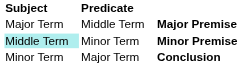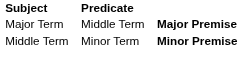 <table>
 <tr>
 <th width=100 style=text-align:left>Subject</th>
 <th width=100 style=text-align:left>Predicate</th>
 <th width=120></th>
 </tr>
 <tr>
 <td>Major Term</td>
 <td>Middle Term</td>
 <th style=text-align:left>Major Premise</th>
 </tr>
 <tr>
-<td style="background: paleturquoise;">Middle Term</td>
+<td>Middle Term</td>
 <td>Minor Term</td>
 <th style=text-align:left>Minor Premise</th>
 </tr>
-<tr>
-<td>Minor Term</td>
-<td>Major Term</td>
-<th style=text-align:left>Conclusion</th>
-</tr>
 </table>
